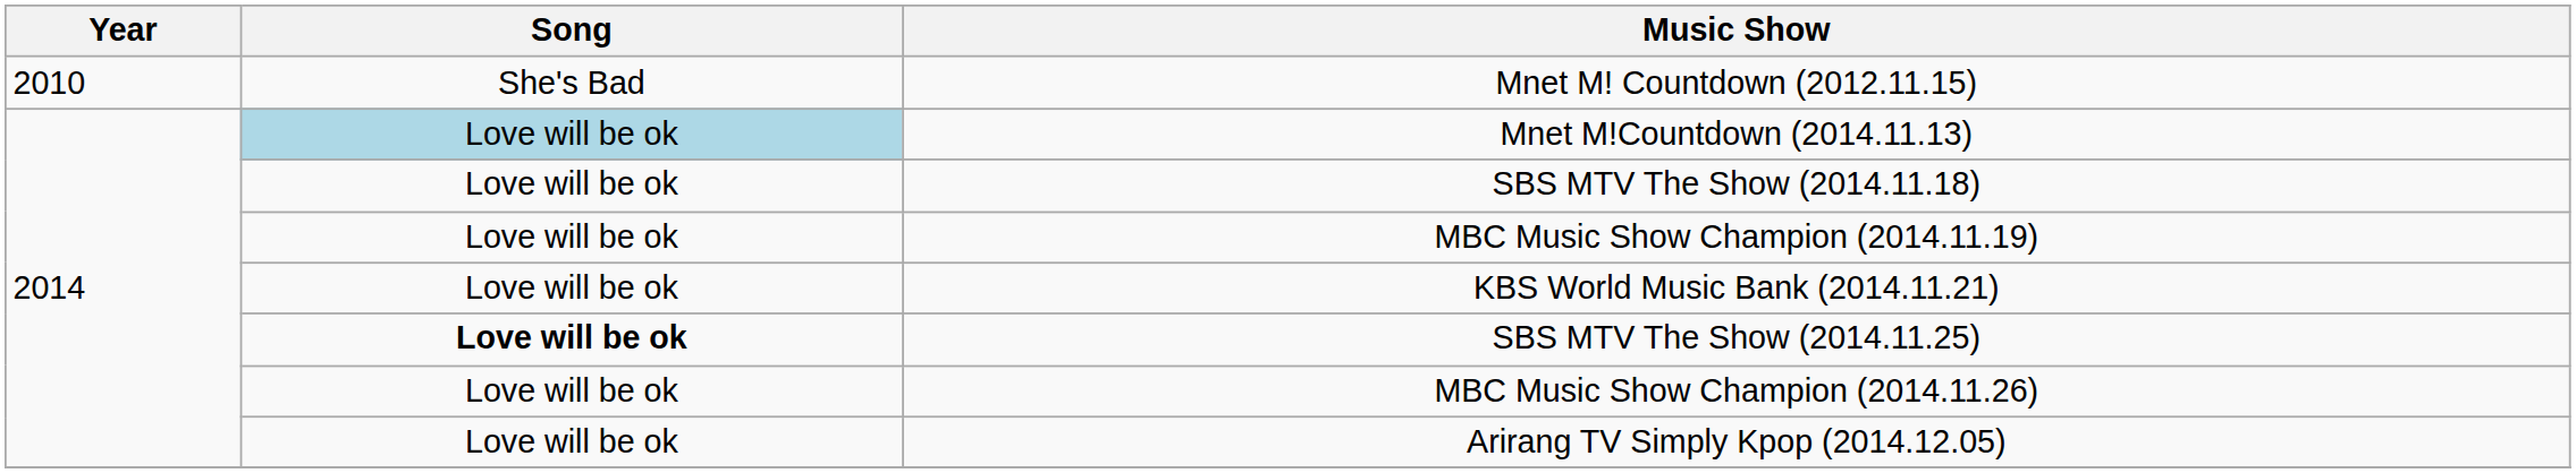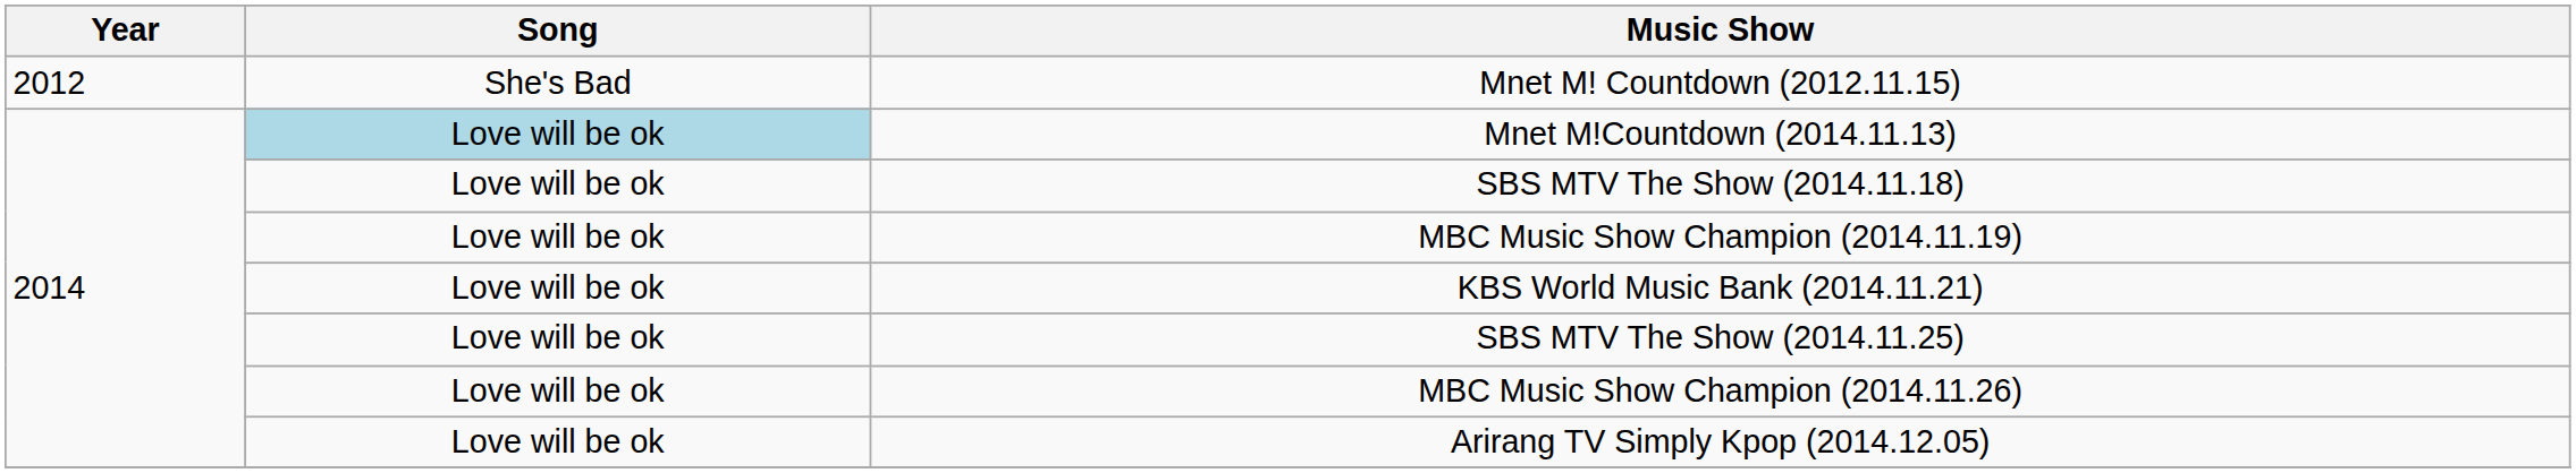 <table class="wikitable" width="100%">
 <tr>
 <th>Year</th>
 <th>Song</th>
 <th>Music Show</th>
 </tr>
 <tr>
-<td rowspan = "1">2010</td>
+<td rowspan = "1">2012</td>
 <td align="center">She's Bad</td>
 <td align="center">Mnet M! Countdown (2012.11.15)</td>
 </tr>
 <tr>
 <td rowspan = "7">2014</td>
 <td align="center" style="background: lightblue;">Love will be ok</td>
 <td align="center">Mnet M!Countdown (2014.11.13)</td>
 </tr>
 <tr>
 <td align="center">Love will be ok</td>
 <td align="center">SBS MTV The Show (2014.11.18)</td>
 </tr>
 <tr>
 <td align="center">Love will be ok</td>
 <td align="center">MBC Music Show Champion (2014.11.19)</td>
 </tr>
 <tr>
 <td align="center">Love will be ok</td>
 <td align="center">KBS World Music Bank (2014.11.21)</td>
 </tr>
 <tr>
-<td align="center"><strong>Love will be ok</strong></td>
+<td align="center">Love will be ok</td>
 <td align="center">SBS MTV The Show (2014.11.25)</td>
 </tr>
 <tr>
 <td align="center">Love will be ok</td>
 <td align="center">MBC Music Show Champion (2014.11.26)</td>
 </tr>
 <tr>
 <td align="center">Love will be ok</td>
 <td align="center">Arirang TV Simply Kpop (2014.12.05)</td>
 </tr>
 <tr>
 </tr>
 </table>
